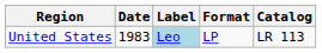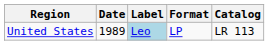 <table class="wikitable">
 <tr>
 <th>Region</th>
 <th>Date</th>
 <th>Label</th>
 <th>Format</th>
 <th>Catalog</th>
 </tr>
 <tr>
 <td><a href='#'>United States</a></td>
-<td>1983</td>
+<td>1989</td>
 <td style="background: lightblue;"><a href='#'>Leo</a></td>
 <td><a href='#'>LP</a></td>
 <td>LR 113</td>
 </tr>
 </table>
